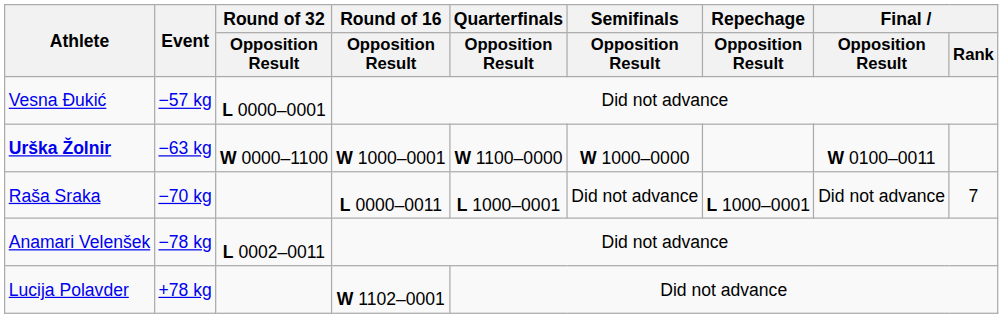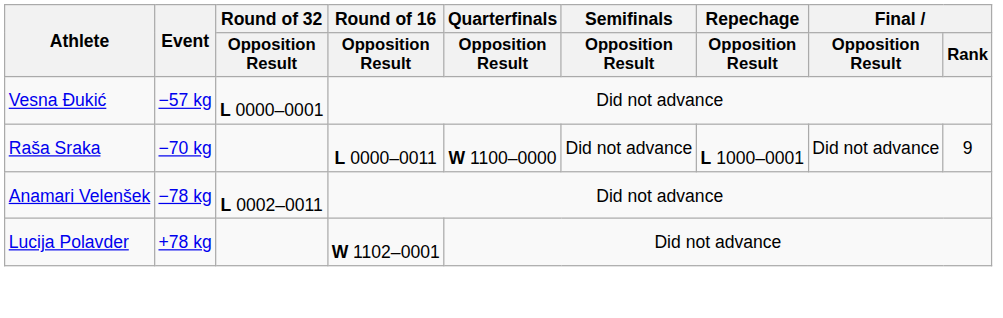 <table class="wikitable" style="font-size:90%">
 <tr>
 <th rowspan="2">Athlete</th>
 <th rowspan="2">Event</th>
 <th>Round of 32</th>
 <th>Round of 16</th>
 <th>Quarterfinals</th>
 <th>Semifinals</th>
 <th>Repechage</th>
 <th colspan=2>Final / </th>
 </tr>
 <tr style="font-size:95%">
 <th>Opposition<br>Result</th>
 <th>Opposition<br>Result</th>
 <th>Opposition<br>Result</th>
 <th>Opposition<br>Result</th>
 <th>Opposition<br>Result</th>
 <th>Opposition<br>Result</th>
 <th>Rank</th>
 </tr>
 <tr align=center>
 <td align=left><a href='#'>Vesna Đukić</a></td>
 <td align=left><a href='#'>−57 kg</a></td>
 <td><br><strong>L</strong> 0000–0001</td>
 <td colspan=6>Did not advance</td>
 </tr>
 <tr align=center>
-<td align=left><strong><a href='#'>Urška Žolnir</a></strong></td>
-<td align=left><a href='#'>−63 kg</a></td>
-<td><br><strong>W</strong> 0000–1100</td>
-<td><br><strong>W</strong> 1000–0001</td>
-<td><br><strong>W</strong> 1100–0000</td>
-<td><br><strong>W</strong> 1000–0000</td>
-<td></td>
-<td><br><strong>W</strong> 0100–0011</td>
-<td></td>
-</tr>
-<tr align=center>
 <td align=left><a href='#'>Raša Sraka</a></td>
 <td align=left><a href='#'>−70 kg</a></td>
 <td></td>
 <td><br><strong>L</strong> 0000–0011</td>
-<td><br><strong>L</strong> 1000–0001</td>
+<td><br><strong>W</strong> 1100–0000</td>
 <td>Did not advance</td>
 <td><br><strong>L</strong> 1000–0001</td>
 <td>Did not advance</td>
-<td>7</td>
+<td>9</td>
 </tr>
 <tr align=center>
 <td align=left><a href='#'>Anamari Velenšek</a></td>
 <td align=left><a href='#'>−78 kg</a></td>
 <td><br><strong>L</strong> 0002–0011</td>
 <td colspan=6>Did not advance</td>
 </tr>
 <tr align=center>
 <td align=left><a href='#'>Lucija Polavder</a></td>
 <td align=left><a href='#'>+78 kg</a></td>
 <td></td>
 <td><br><strong>W</strong> 1102–0001</td>
 <td colspan=5>Did not advance</td>
 </tr>
 </table>
